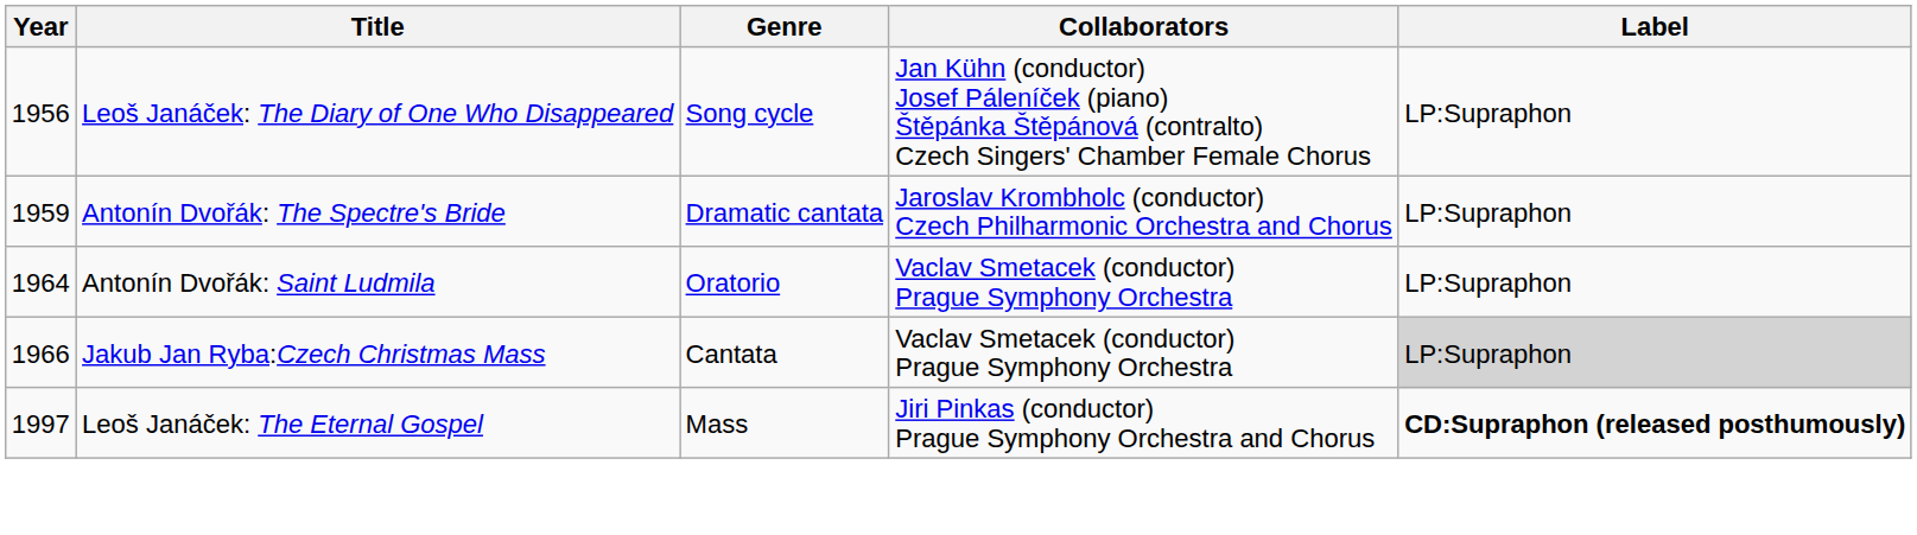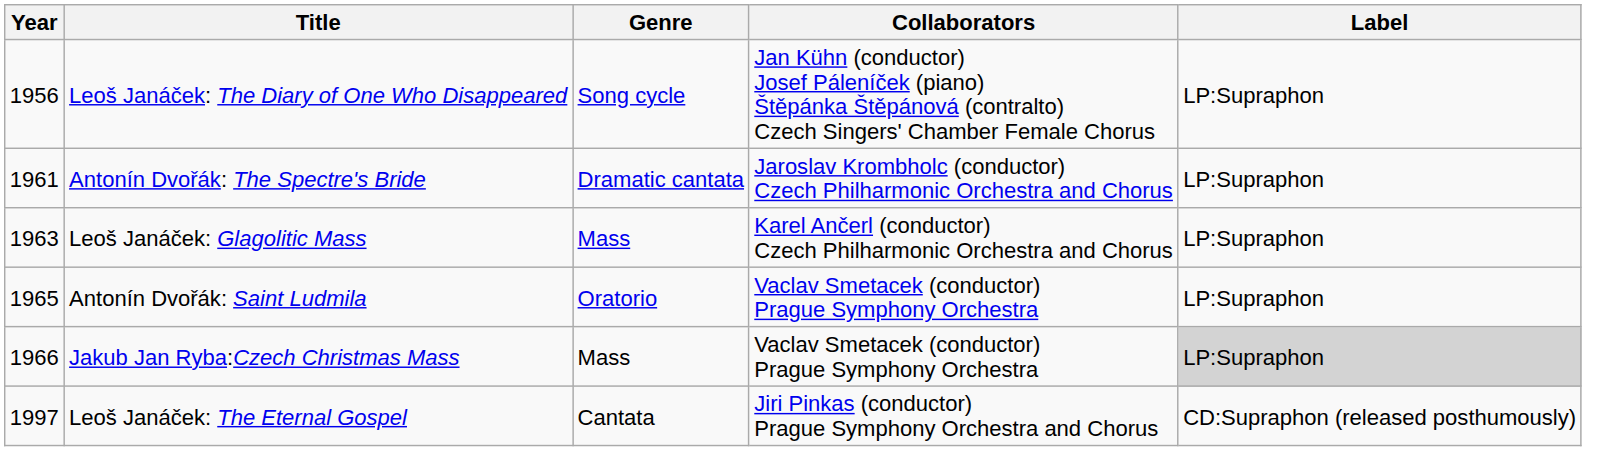 <table class="wikitable" style="font-size:95%;">
 <tr>
 <th>Year</th>
 <th>Title</th>
 <th>Genre</th>
 <th>Collaborators</th>
 <th>Label</th>
 </tr>
 <tr>
 <td>1956</td>
 <td><a href='#'>Leoš Janáček</a>: <em><a href='#'>The Diary of One Who Disappeared</a></em></td>
 <td><a href='#'>Song cycle</a></td>
 <td><a href='#'>Jan Kühn</a> (conductor)<br><a href='#'>Josef Páleníček</a> (piano)<br><a href='#'>Štěpánka Štěpánová</a> (contralto)<br>Czech Singers' Chamber Female Chorus</td>
 <td>LP:Supraphon</td>
 </tr>
 <tr>
-<td>1959</td>
+<td>1961</td>
 <td><a href='#'>Antonín Dvořák</a>: <em><a href='#'>The Spectre's Bride</a></em></td>
 <td><a href='#'>Dramatic cantata</a></td>
 <td><a href='#'>Jaroslav Krombholc</a> (conductor)<br><a href='#'>Czech Philharmonic Orchestra and Chorus</a></td>
 <td>LP:Supraphon</td>
 </tr>
 <tr>
-<td>1964</td>
+<td>1963</td>
+<td>Leoš Janáček: <em><a href='#'>Glagolitic Mass</a></em></td>
+<td><a href='#'>Mass</a></td>
+<td><a href='#'>Karel Ančerl</a> (conductor)<br>Czech Philharmonic Orchestra and Chorus</td>
+<td>LP:Supraphon</td>
+</tr>
+<tr>
+<td>1965</td>
 <td>Antonín Dvořák: <em><a href='#'>Saint Ludmila</a></em></td>
 <td><a href='#'>Oratorio</a></td>
 <td><a href='#'>Vaclav Smetacek</a> (conductor)<br><a href='#'>Prague Symphony Orchestra</a></td>
 <td>LP:Supraphon</td>
 </tr>
 <tr>
 <td>1966</td>
 <td><a href='#'>Jakub Jan Ryba</a>:<em><a href='#'>Czech Christmas Mass</a></em></td>
-<td>Cantata</td>
+<td>Mass</td>
 <td>Vaclav Smetacek (conductor)<br>Prague Symphony Orchestra</td>
 <td style="background: lightgrey;">LP:Supraphon</td>
 </tr>
 <tr>
 <td>1997</td>
 <td>Leoš Janáček: <em><a href='#'>The Eternal Gospel</a></em></td>
-<td>Mass</td>
+<td>Cantata</td>
 <td><a href='#'>Jiri Pinkas</a> (conductor)<br>Prague Symphony Orchestra and Chorus</td>
-<td><strong>CD:Supraphon (released posthumously)</strong></td>
+<td>CD:Supraphon (released posthumously)</td>
 </tr>
 </table>
